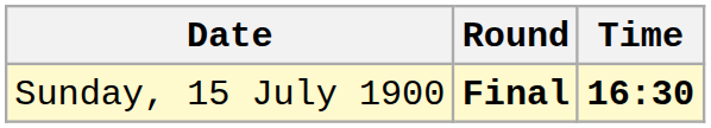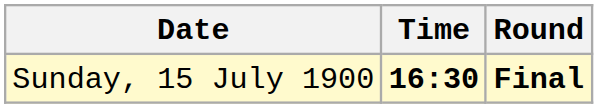 <table class="wikitable">
 <tr>
 <th>Date</th>
+<th>Time</th>
 <th>Round</th>
-<th>Time</th>
 </tr>
 <tr style=background:lemonchiffon>
 <td>Sunday, 15 July 1900</td>
+<td><strong>16:30</strong></td>
 <td><strong>Final</strong></td>
-<td><strong>16:30</strong></td>
 </tr>
 </table>
